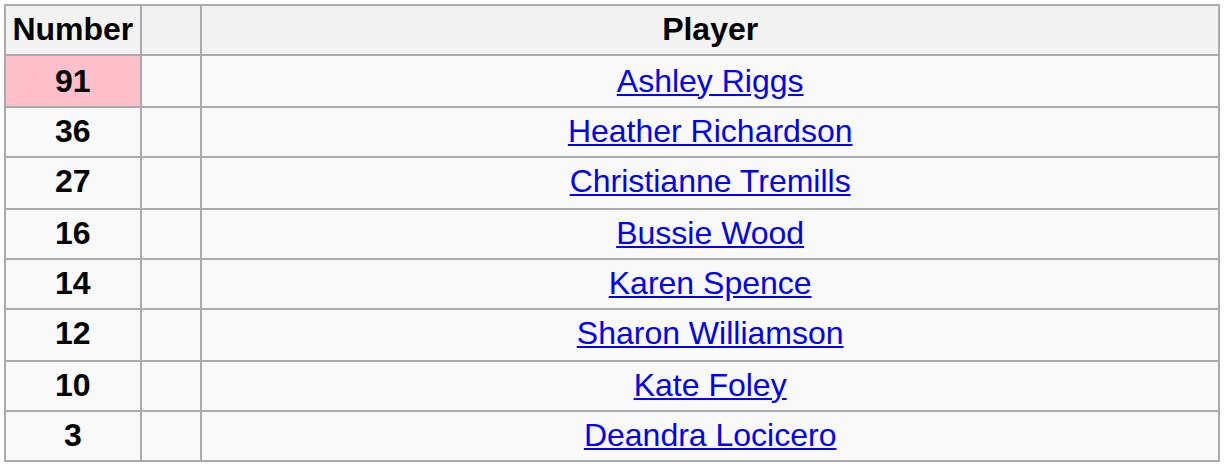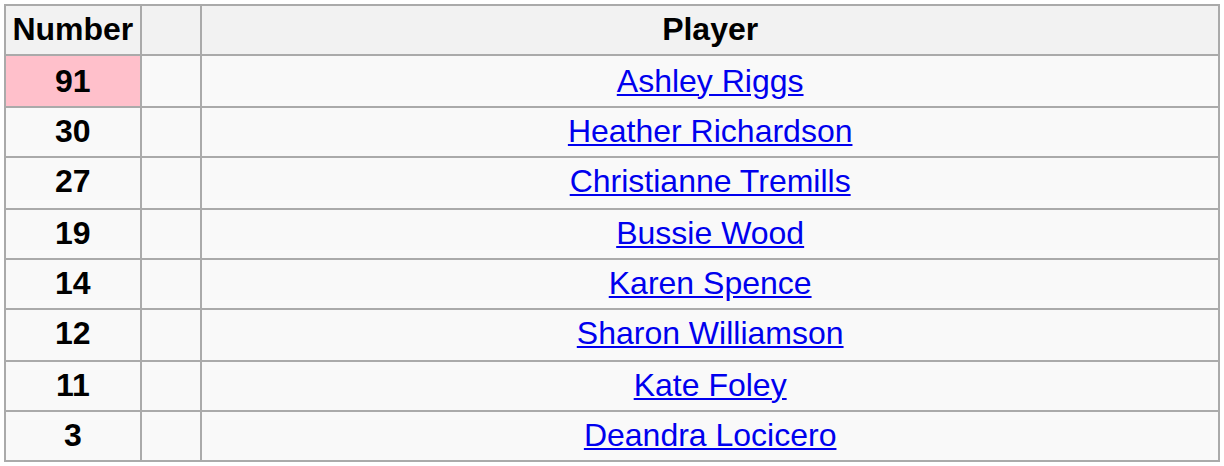 <table class="wikitable" style="text-align:center">
 <tr>
 <th width=5%>Number</th>
 <th width=5%></th>
 <th !width=10%>Player</th>
 </tr>
 <tr>
 </tr>
 <tr>
 <td style="background: pink;"><strong>91</strong></td>
 <td></td>
 <td><a href='#'>Ashley Riggs</a></td>
 </tr>
 <tr>
 </tr>
 <tr>
-<td><strong>36</strong></td>
+<td><strong>30</strong></td>
 <td></td>
 <td><a href='#'>Heather Richardson</a></td>
 </tr>
 <tr>
 </tr>
 <tr>
 <td><strong>27</strong></td>
 <td></td>
 <td><a href='#'>Christianne Tremills</a></td>
 </tr>
 <tr>
 </tr>
 <tr>
-<td><strong>16</strong></td>
+<td><strong>19</strong></td>
 <td></td>
 <td><a href='#'>Bussie Wood</a></td>
 </tr>
 <tr>
 </tr>
 <tr>
 <td><strong>14</strong></td>
 <td></td>
 <td><a href='#'>Karen Spence</a></td>
 </tr>
 <tr>
 </tr>
 <tr>
 <td><strong>12</strong></td>
 <td></td>
 <td><a href='#'>Sharon Williamson</a></td>
 </tr>
 <tr>
 </tr>
 <tr>
-<td><strong>10</strong></td>
+<td><strong>11</strong></td>
 <td></td>
 <td><a href='#'>Kate Foley</a></td>
 </tr>
 <tr>
 </tr>
 <tr>
 <td><strong>3</strong></td>
 <td></td>
 <td><a href='#'>Deandra Locicero</a></td>
 </tr>
 <tr>
 </tr>
 </table>
